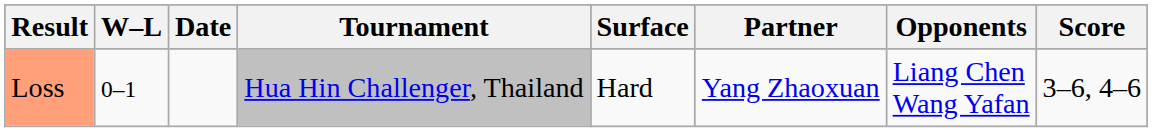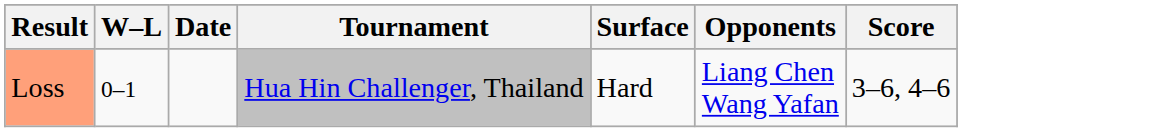 <table class="sortable wikitable">
 <tr>
 <th>Result</th>
 <th class="unsortable">W–L</th>
 <th>Date</th>
 <th>Tournament</th>
 <th>Surface</th>
-<th>Partner</th>
 <th>Opponents</th>
 <th class="unsortable">Score</th>
 </tr>
 <tr>
 <td style="background:#ffa07a;">Loss</td>
 <td><small>0–1</small></td>
 <td><a href='#'></a></td>
 <td bgcolor=silver><a href='#'>Hua Hin Challenger</a>, Thailand</td>
 <td>Hard</td>
-<td> <a href='#'>Yang Zhaoxuan</a></td>
 <td> <a href='#'>Liang Chen</a> <br>  <a href='#'>Wang Yafan</a></td>
 <td>3–6, 4–6</td>
 </tr>
 </table>
